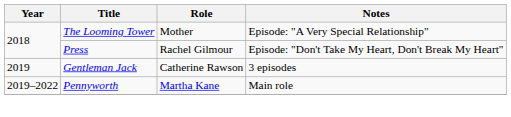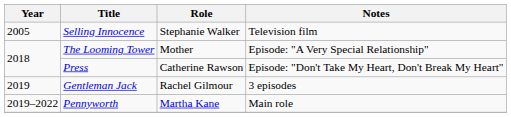 <table class="wikitable sortable">
 <tr>
 <th>Year</th>
 <th>Title</th>
 <th>Role</th>
 <th class="unsortable">Notes</th>
+</tr>
+<tr>
+<td>2005</td>
+<td><em><a href='#'>Selling Innocence</a></em></td>
+<td>Stephanie Walker</td>
+<td>Television film</td>
 </tr>
 <tr>
 <td rowspan="2">2018</td>
 <td><em><a href='#'>The Looming Tower</a></em></td>
 <td>Mother</td>
 <td>Episode: "A Very Special Relationship"</td>
 </tr>
 <tr>
 <td><em><a href='#'>Press</a></em></td>
-<td>Rachel Gilmour</td>
+<td>Catherine Rawson</td>
 <td>Episode: "Don't Take My Heart, Don't Break My Heart"</td>
 </tr>
 <tr>
 <td>2019</td>
 <td><em><a href='#'>Gentleman Jack</a></em></td>
-<td>Catherine Rawson</td>
+<td>Rachel Gilmour</td>
 <td>3 episodes</td>
 </tr>
 <tr>
 <td>2019–2022</td>
 <td><em><a href='#'>Pennyworth</a></em></td>
 <td><a href='#'>Martha Kane</a></td>
 <td>Main role</td>
 </tr>
 <tr>
 </tr>
 </table>
